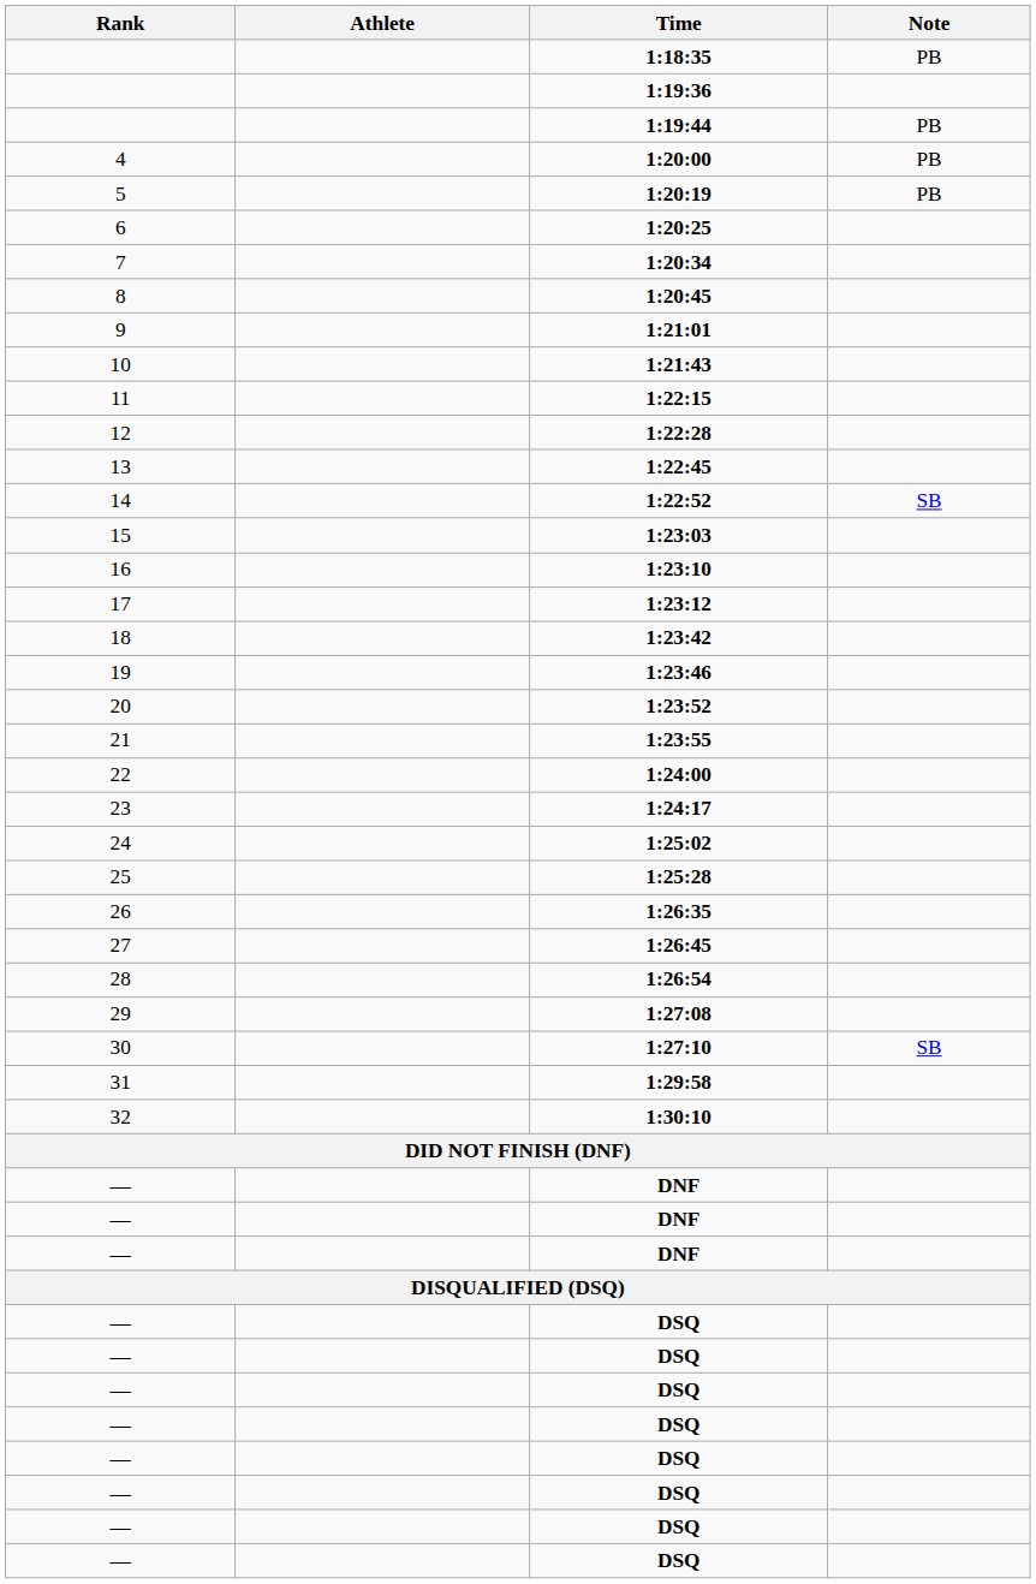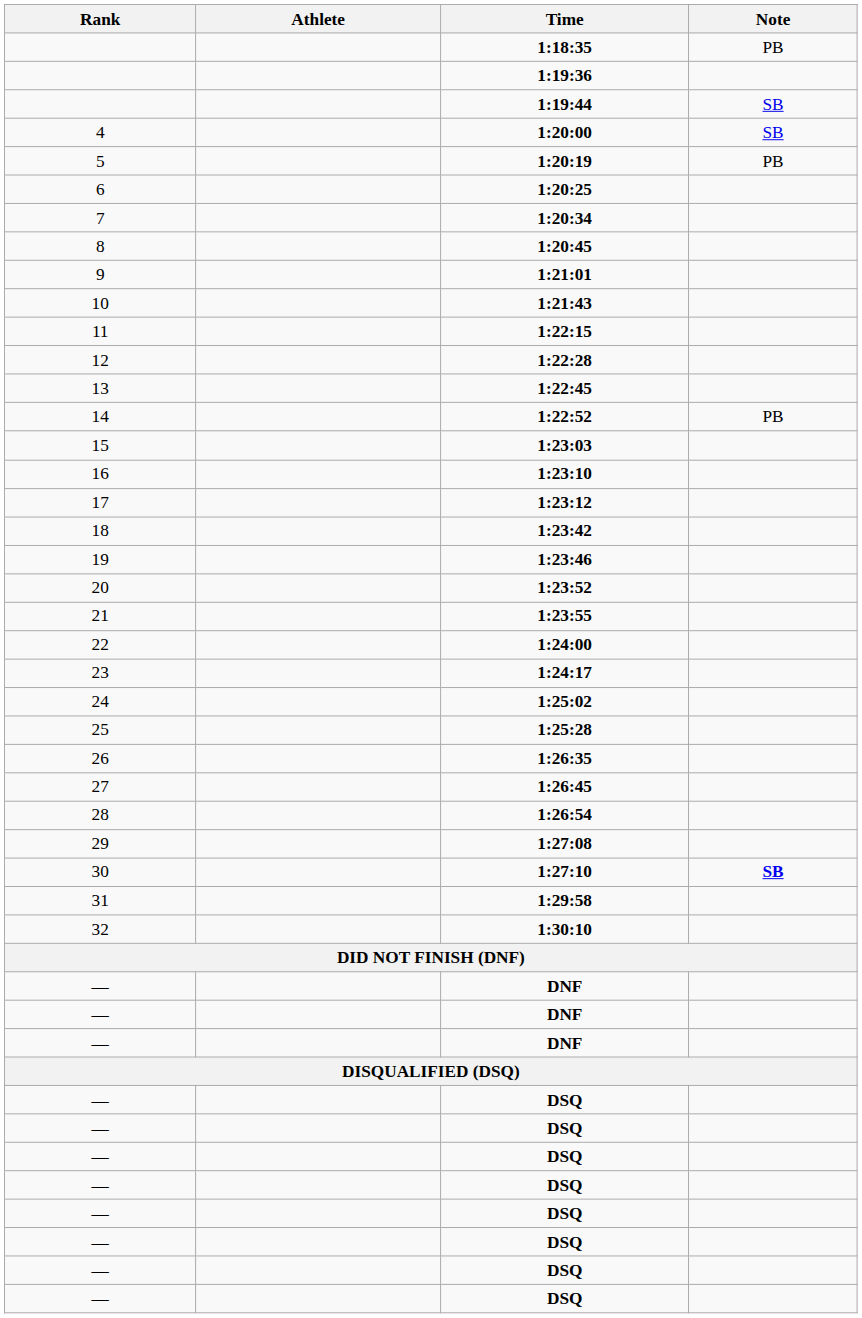 <table class="wikitable" style=" text-align:center; font-size:110%;" width="55%">
 <tr>
 <th>Rank</th>
 <th>Athlete</th>
 <th>Time</th>
 <th>Note</th>
 </tr>
 <tr>
 <td></td>
 <td align=left></td>
 <td><strong>1:18:35</strong></td>
 <td>PB</td>
 </tr>
 <tr>
 <td></td>
 <td align=left></td>
 <td><strong>1:19:36</strong></td>
 <td></td>
 </tr>
 <tr>
 <td></td>
 <td align=left></td>
 <td><strong>1:19:44</strong></td>
-<td>PB</td>
+<td><a href='#'>SB</a></td>
 </tr>
 <tr>
 <td>4</td>
 <td align=left></td>
 <td><strong>1:20:00</strong></td>
-<td>PB</td>
+<td><a href='#'>SB</a></td>
 </tr>
 <tr>
 <td>5</td>
 <td align=left></td>
 <td><strong>1:20:19</strong></td>
 <td>PB</td>
 </tr>
 <tr>
 <td>6</td>
 <td align=left></td>
 <td><strong>1:20:25</strong></td>
 <td></td>
 </tr>
 <tr>
 <td>7</td>
 <td align=left></td>
 <td><strong>1:20:34</strong></td>
 <td></td>
 </tr>
 <tr>
 <td>8</td>
 <td align=left></td>
 <td><strong>1:20:45</strong></td>
 <td></td>
 </tr>
 <tr>
 <td>9</td>
 <td align=left></td>
 <td><strong>1:21:01</strong></td>
 <td></td>
 </tr>
 <tr>
 <td>10</td>
 <td align=left></td>
 <td><strong>1:21:43</strong></td>
 <td></td>
 </tr>
 <tr>
 <td>11</td>
 <td align=left></td>
 <td><strong>1:22:15</strong></td>
 <td></td>
 </tr>
 <tr>
 <td>12</td>
 <td align=left></td>
 <td><strong>1:22:28</strong></td>
 <td></td>
 </tr>
 <tr>
 <td>13</td>
 <td align=left></td>
 <td><strong>1:22:45</strong></td>
 <td></td>
 </tr>
 <tr>
 <td>14</td>
 <td align=left></td>
 <td><strong>1:22:52</strong></td>
-<td><a href='#'>SB</a></td>
+<td>PB</td>
 </tr>
 <tr>
 <td>15</td>
 <td align=left></td>
 <td><strong>1:23:03</strong></td>
 <td></td>
 </tr>
 <tr>
 <td>16</td>
 <td align=left></td>
 <td><strong>1:23:10</strong></td>
 <td></td>
 </tr>
 <tr>
 <td>17</td>
 <td align=left></td>
 <td><strong>1:23:12</strong></td>
 <td></td>
 </tr>
 <tr>
 <td>18</td>
 <td align=left></td>
 <td><strong>1:23:42</strong></td>
 <td></td>
 </tr>
 <tr>
 <td>19</td>
 <td align=left></td>
 <td><strong>1:23:46</strong></td>
 <td></td>
 </tr>
 <tr>
 <td>20</td>
 <td align=left></td>
 <td><strong>1:23:52</strong></td>
 <td></td>
 </tr>
 <tr>
 <td>21</td>
 <td align=left></td>
 <td><strong>1:23:55</strong></td>
 <td></td>
 </tr>
 <tr>
 <td>22</td>
 <td align=left></td>
 <td><strong>1:24:00</strong></td>
 <td></td>
 </tr>
 <tr>
 <td>23</td>
 <td align=left></td>
 <td><strong>1:24:17</strong></td>
 <td></td>
 </tr>
 <tr>
 <td>24</td>
 <td align=left></td>
 <td><strong>1:25:02</strong></td>
 <td></td>
 </tr>
 <tr>
 <td>25</td>
 <td align=left></td>
 <td><strong>1:25:28</strong></td>
 <td></td>
 </tr>
 <tr>
 <td>26</td>
 <td align=left></td>
 <td><strong>1:26:35</strong></td>
 <td></td>
 </tr>
 <tr>
 <td>27</td>
 <td align=left></td>
 <td><strong>1:26:45</strong></td>
 <td></td>
 </tr>
 <tr>
 <td>28</td>
 <td align=left></td>
 <td><strong>1:26:54</strong></td>
 <td></td>
 </tr>
 <tr>
 <td>29</td>
 <td align=left></td>
 <td><strong>1:27:08</strong></td>
 <td></td>
 </tr>
 <tr>
 <td>30</td>
 <td align=left></td>
 <td><strong>1:27:10</strong></td>
-<td><a href='#'>SB</a></td>
+<td><strong><a href='#'>SB</a></strong></td>
 </tr>
 <tr>
 <td>31</td>
 <td align=left></td>
 <td><strong>1:29:58</strong></td>
 <td></td>
 </tr>
 <tr>
 <td>32</td>
 <td align=left></td>
 <td><strong>1:30:10</strong></td>
 <td></td>
 </tr>
 <tr>
 <th colspan="4">DID NOT FINISH (DNF)</th>
 </tr>
 <tr>
 <td>—</td>
 <td align=left></td>
 <td><strong>DNF </strong></td>
 <td></td>
 </tr>
 <tr>
 <td>—</td>
 <td align=left></td>
 <td><strong>DNF </strong></td>
 <td></td>
 </tr>
 <tr>
 <td>—</td>
 <td align=left></td>
 <td><strong>DNF </strong></td>
 <td></td>
 </tr>
 <tr>
 <th colspan="4">DISQUALIFIED (DSQ)</th>
 </tr>
 <tr>
 <td>—</td>
 <td align=left></td>
 <td><strong>DSQ </strong></td>
 <td></td>
 </tr>
 <tr>
 <td>—</td>
 <td align=left></td>
 <td><strong>DSQ </strong></td>
 <td></td>
 </tr>
 <tr>
 <td>—</td>
 <td align=left></td>
 <td><strong>DSQ </strong></td>
 <td></td>
 </tr>
 <tr>
 <td>—</td>
 <td align=left></td>
 <td><strong>DSQ </strong></td>
 <td></td>
 </tr>
 <tr>
 <td>—</td>
 <td align=left></td>
 <td><strong>DSQ </strong></td>
 <td></td>
 </tr>
 <tr>
 <td>—</td>
 <td align=left></td>
 <td><strong>DSQ </strong></td>
 <td></td>
 </tr>
 <tr>
 <td>—</td>
 <td align=left></td>
 <td><strong>DSQ </strong></td>
 <td></td>
 </tr>
 <tr>
 <td>—</td>
 <td align=left></td>
 <td><strong>DSQ </strong></td>
 <td></td>
 </tr>
 </table>
